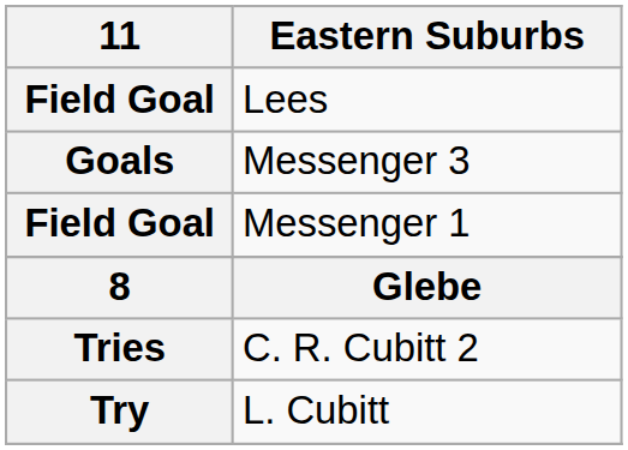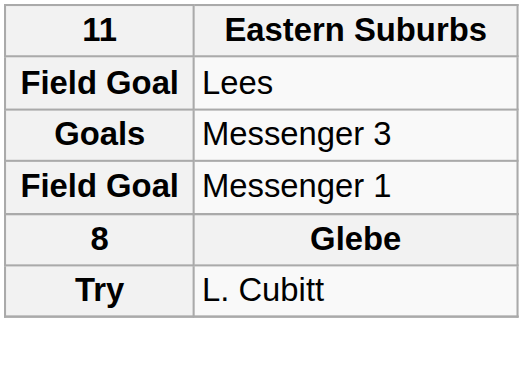 <table align="center" class="wikitable" style="text-align:left;" cellpadding=3 cellspacing=2>
 <tr>
 <th width=85>11</th>
 <th width=150>Eastern Suburbs</th>
 </tr>
 <tr>
 <th>Field Goal</th>
 <td>Lees</td>
 </tr>
 <tr>
 <th>Goals</th>
 <td>Messenger 3</td>
 </tr>
 <tr>
 <th>Field Goal</th>
 <td>Messenger 1</td>
 </tr>
 <tr>
 </tr>
 <tr>
 <th>8</th>
 <th>Glebe</th>
 </tr>
 <tr>
-<th>Tries</th>
-<td>C. R. Cubitt 2</td>
-</tr>
-<tr>
 <th>Try</th>
 <td>L. Cubitt</td>
 </tr>
 <tr>
 </tr>
 </table>
